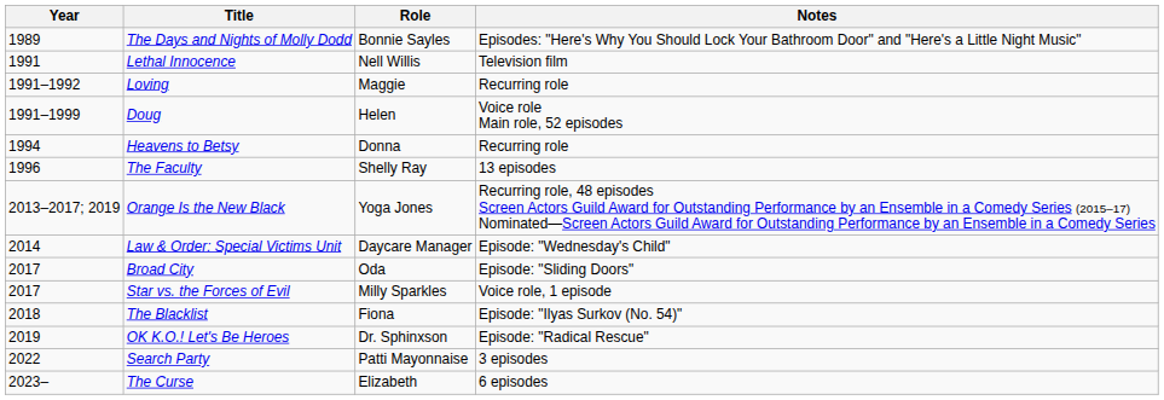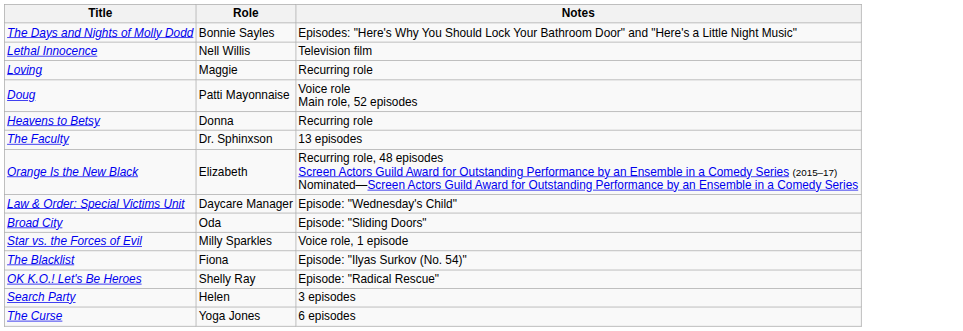 <table class="wikitable sortable">
 <tr>
-<th>Year</th>
 <th>Title</th>
 <th>Role</th>
 <th class="unsortable">Notes</th>
 </tr>
 <tr>
-<td>1989</td>
 <td><em><a href='#'>The Days and Nights of Molly Dodd</a></em></td>
 <td>Bonnie Sayles</td>
 <td>Episodes: "Here's Why You Should Lock Your Bathroom Door" and "Here's a Little Night Music"</td>
 </tr>
 <tr>
-<td>1991</td>
 <td><em><a href='#'>Lethal Innocence</a></em></td>
 <td>Nell Willis</td>
 <td>Television film</td>
 </tr>
 <tr>
-<td>1991–1992</td>
 <td><em><a href='#'>Loving</a></em></td>
 <td>Maggie</td>
 <td>Recurring role</td>
 </tr>
 <tr>
-<td>1991–1999</td>
 <td><em><a href='#'>Doug</a></em></td>
-<td>Helen</td>
+<td>Patti Mayonnaise</td>
 <td>Voice role<br>Main role, 52 episodes</td>
 </tr>
 <tr>
-<td>1994</td>
 <td><em><a href='#'>Heavens to Betsy</a></em></td>
 <td>Donna</td>
 <td>Recurring role</td>
 </tr>
 <tr>
-<td>1996</td>
 <td><em><a href='#'>The Faculty</a></em></td>
-<td>Shelly Ray</td>
+<td>Dr. Sphinxson</td>
 <td>13 episodes</td>
 </tr>
 <tr>
-<td>2013–2017; 2019</td>
 <td><em><a href='#'>Orange Is the New Black</a></em></td>
-<td>Yoga Jones</td>
+<td>Elizabeth</td>
 <td>Recurring role, 48 episodes<br><a href='#'>Screen Actors Guild Award for Outstanding Performance by an Ensemble in a Comedy Series</a> <small>(2015–17)</small><br>Nominated—<a href='#'>Screen Actors Guild Award for Outstanding Performance by an Ensemble in a Comedy Series</a></td>
 </tr>
 <tr>
-<td>2014</td>
 <td><em><a href='#'>Law & Order: Special Victims Unit</a></em></td>
 <td>Daycare Manager</td>
 <td>Episode: "Wednesday's Child"</td>
 </tr>
 <tr>
-<td>2017</td>
 <td><em><a href='#'>Broad City</a></em></td>
 <td>Oda</td>
 <td>Episode: "Sliding Doors"</td>
 </tr>
 <tr>
-<td>2017</td>
 <td><em><a href='#'>Star vs. the Forces of Evil</a></em></td>
 <td>Milly Sparkles</td>
 <td>Voice role, 1 episode</td>
 </tr>
 <tr>
-<td>2018</td>
 <td><em><a href='#'>The Blacklist</a></em></td>
 <td>Fiona</td>
 <td>Episode: "Ilyas Surkov (No. 54)"</td>
 </tr>
 <tr>
-<td>2019</td>
 <td><em><a href='#'>OK K.O.! Let's Be Heroes</a></em></td>
-<td>Dr. Sphinxson</td>
+<td>Shelly Ray</td>
 <td>Episode: "Radical Rescue"</td>
 </tr>
 <tr>
-<td>2022</td>
 <td><em><a href='#'>Search Party</a></em></td>
-<td>Patti Mayonnaise</td>
+<td>Helen</td>
 <td>3 episodes</td>
 </tr>
 <tr>
-<td>2023–</td>
 <td><em><a href='#'>The Curse</a></em></td>
-<td>Elizabeth</td>
+<td>Yoga Jones</td>
 <td>6 episodes</td>
 </tr>
 </table>
